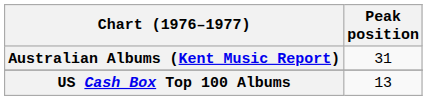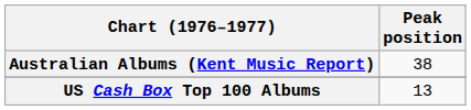 <table class="wikitable sortable plainrowheaders" style="text-align:center;">
 <tr>
 <th scope="col">Chart (1976–1977)</th>
 <th scope="col">Peak<br>position</th>
 </tr>
 <tr>
 <th scope="row">Australian Albums (<a href='#'>Kent Music Report</a>)</th>
-<td>31</td>
+<td>38</td>
 </tr>
 <tr>
 </tr>
 <tr>
 </tr>
 <tr>
 </tr>
 <tr>
 <th scope="row">US <em><a href='#'>Cash Box</a></em> Top 100 Albums</th>
 <td align="center">13</td>
 </tr>
 </table>
